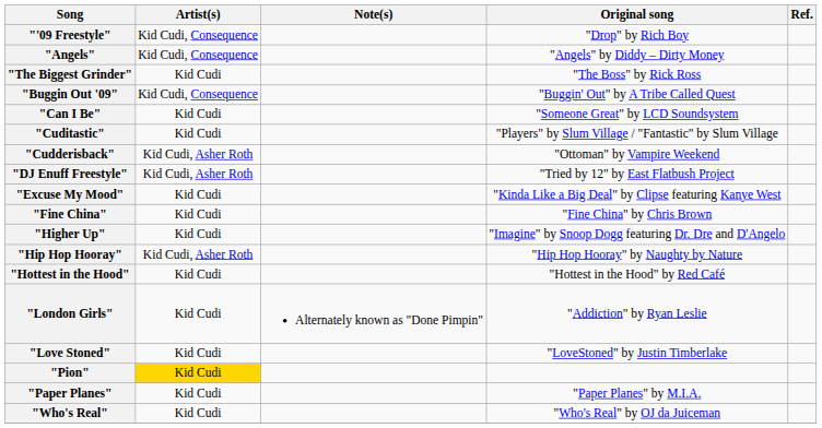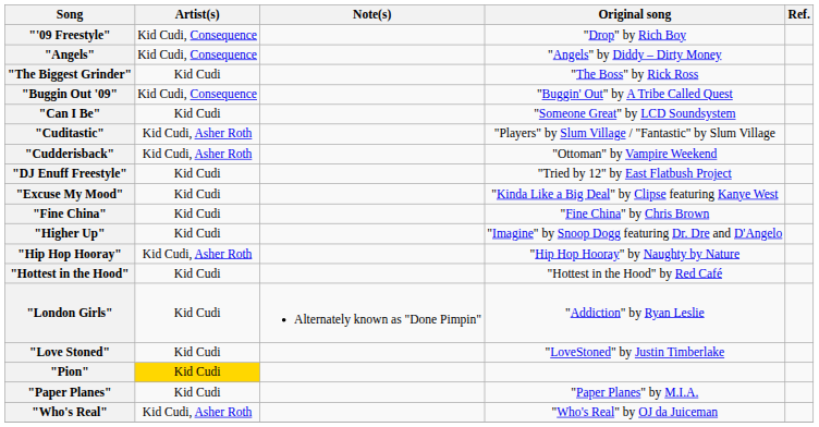 <table class="wikitable sortable plainrowheaders" style="text-align:center;">
 <tr>
 <th scope="col">Song</th>
 <th scope="col">Artist(s)</th>
 <th scope="col" class="unsortable">Note(s)</th>
 <th scope="col">Original song</th>
 <th scope="col" class="unsortable">Ref.</th>
 </tr>
 <tr>
 <th scope=row>"'09 Freestyle"</th>
 <td>Kid Cudi, <a href='#'>Consequence</a></td>
 <td></td>
 <td>"<a href='#'>Drop</a>" by <a href='#'>Rich Boy</a></td>
 <td><br></td>
 </tr>
 <tr>
 <th scope=row>"Angels"</th>
 <td>Kid Cudi, <a href='#'>Consequence</a></td>
 <td></td>
 <td>"<a href='#'>Angels</a>" by <a href='#'>Diddy – Dirty Money</a></td>
 <td><br></td>
 </tr>
 <tr>
 <th scope=row>"The Biggest Grinder"</th>
 <td>Kid Cudi</td>
 <td></td>
 <td>"<a href='#'>The Boss</a>" by <a href='#'>Rick Ross</a></td>
 <td><br></td>
 </tr>
 <tr>
 <th scope=row>"Buggin Out '09"</th>
 <td>Kid Cudi, <a href='#'>Consequence</a></td>
 <td></td>
 <td>"<a href='#'>Buggin' Out</a>" by <a href='#'>A Tribe Called Quest</a></td>
 <td><br></td>
 </tr>
 <tr>
 <th scope=row>"Can I Be"</th>
 <td>Kid Cudi</td>
 <td></td>
 <td>"<a href='#'>Someone Great</a>" by <a href='#'>LCD Soundsystem</a></td>
 <td><br></td>
 </tr>
 <tr>
 <th scope=row>"Cuditastic"</th>
-<td>Kid Cudi</td>
+<td>Kid Cudi, <a href='#'>Asher Roth</a></td>
 <td></td>
 <td>"Players" by <a href='#'>Slum Village</a> / "Fantastic" by Slum Village</td>
 <td><br></td>
 </tr>
 <tr>
 <th scope=row>"Cudderisback"</th>
 <td>Kid Cudi, <a href='#'>Asher Roth</a></td>
 <td></td>
 <td>"Ottoman" by <a href='#'>Vampire Weekend</a></td>
 <td><br></td>
 </tr>
 <tr>
 <th scope=row>"DJ Enuff Freestyle"</th>
-<td>Kid Cudi, <a href='#'>Asher Roth</a></td>
+<td>Kid Cudi</td>
 <td></td>
 <td>"Tried by 12" by <a href='#'>East Flatbush Project</a></td>
 <td><br></td>
 </tr>
 <tr>
 <th scope=row>"Excuse My Mood"</th>
 <td>Kid Cudi</td>
 <td></td>
 <td>"<a href='#'>Kinda Like a Big Deal</a>" by <a href='#'>Clipse</a> featuring <a href='#'>Kanye West</a></td>
 <td><br></td>
 </tr>
 <tr>
 <th scope=row>"Fine China"</th>
 <td>Kid Cudi</td>
 <td></td>
 <td>"<a href='#'>Fine China</a>" by <a href='#'>Chris Brown</a></td>
 <td><br></td>
 </tr>
 <tr>
 <th scope=row>"Higher Up"</th>
 <td>Kid Cudi</td>
 <td></td>
 <td>"<a href='#'>Imagine</a>" by <a href='#'>Snoop Dogg</a> featuring <a href='#'>Dr. Dre</a> and <a href='#'>D'Angelo</a></td>
 <td></td>
 </tr>
 <tr>
 <th scope=row>"Hip Hop Hooray"</th>
 <td>Kid Cudi, <a href='#'>Asher Roth</a></td>
 <td></td>
 <td>"<a href='#'>Hip Hop Hooray</a>" by <a href='#'>Naughty by Nature</a></td>
 <td><br></td>
 </tr>
 <tr>
 <th scope=row>"Hottest in the Hood"</th>
 <td>Kid Cudi</td>
 <td></td>
 <td>"Hottest in the Hood" by <a href='#'>Red Café</a></td>
 <td><br></td>
 </tr>
 <tr>
 <th scope=row>"London Girls"</th>
 <td>Kid Cudi</td>
 <td><br><ul><li>Alternately known as "Done Pimpin"</li></ul></td>
 <td>"<a href='#'>Addiction</a>" by <a href='#'>Ryan Leslie</a></td>
 <td><br></td>
 </tr>
 <tr>
 <th scope=row>"Love Stoned"</th>
 <td>Kid Cudi</td>
 <td></td>
 <td>"<a href='#'>LoveStoned</a>" by <a href='#'>Justin Timberlake</a></td>
 <td></td>
 </tr>
 <tr>
 <th scope=row>"Pion"</th>
 <td style="background: gold;">Kid Cudi</td>
 <td></td>
 <td></td>
 <td><br></td>
 </tr>
 <tr>
 <th scope=row>"Paper Planes"</th>
 <td>Kid Cudi</td>
 <td></td>
 <td>"<a href='#'>Paper Planes</a>" by <a href='#'>M.I.A.</a></td>
 <td><br></td>
 </tr>
 <tr>
 <th scope=row>"Who's Real"</th>
-<td>Kid Cudi</td>
+<td>Kid Cudi, <a href='#'>Asher Roth</a></td>
 <td></td>
 <td>"<a href='#'>Who's Real</a>" by <a href='#'>OJ da Juiceman</a></td>
 <td><br></td>
 </tr>
 <tr>
 </tr>
 </table>
